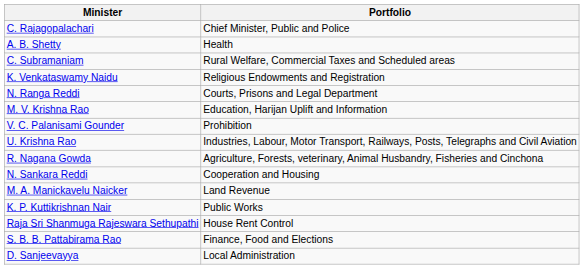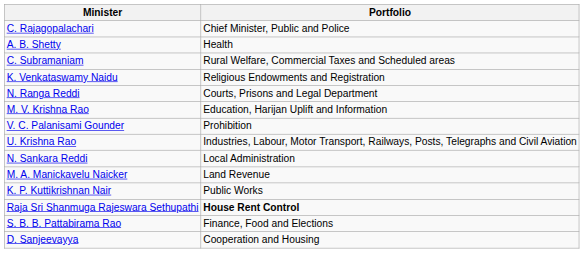 <table class="wikitable">
 <tr>
 <th>Minister</th>
 <th>Portfolio</th>
 </tr>
 <tr>
 <td><a href='#'>C. Rajagopalachari</a></td>
 <td>Chief Minister, Public and Police</td>
 </tr>
 <tr>
 <td><a href='#'>A. B. Shetty</a></td>
 <td>Health</td>
 </tr>
 <tr>
 <td><a href='#'>C. Subramaniam</a></td>
 <td>Rural Welfare, Commercial Taxes and Scheduled areas</td>
 </tr>
 <tr>
 <td><a href='#'>K. Venkataswamy Naidu</a></td>
 <td>Religious Endowments and Registration</td>
 </tr>
 <tr>
 <td><a href='#'>N. Ranga Reddi</a></td>
 <td>Courts, Prisons and Legal Department</td>
 </tr>
 <tr>
 <td><a href='#'>M. V. Krishna Rao</a></td>
 <td>Education, Harijan Uplift and Information</td>
 </tr>
 <tr>
 <td><a href='#'>V. C. Palanisami Gounder</a></td>
 <td>Prohibition</td>
 </tr>
 <tr>
 <td><a href='#'>U. Krishna Rao</a></td>
 <td>Industries, Labour, Motor Transport, Railways, Posts, Telegraphs and Civil Aviation</td>
 </tr>
 <tr>
-<td><a href='#'>R. Nagana Gowda</a></td>
-<td>Agriculture, Forests, veterinary, Animal Husbandry, Fisheries and Cinchona</td>
-</tr>
-<tr>
 <td><a href='#'>N. Sankara Reddi</a></td>
-<td>Cooperation and Housing</td>
+<td>Local Administration</td>
 </tr>
 <tr>
 <td><a href='#'>M. A. Manickavelu Naicker</a></td>
 <td>Land Revenue</td>
 </tr>
 <tr>
 <td><a href='#'>K. P. Kuttikrishnan Nair</a></td>
 <td>Public Works</td>
 </tr>
 <tr>
 <td><a href='#'>Raja Sri Shanmuga Rajeswara Sethupathi</a></td>
-<td>House Rent Control</td>
+<td><strong>House Rent Control</strong></td>
 </tr>
 <tr>
 <td><a href='#'>S. B. B. Pattabirama Rao</a></td>
 <td>Finance, Food and Elections</td>
 </tr>
 <tr>
 <td><a href='#'>D. Sanjeevayya</a></td>
-<td>Local Administration</td>
+<td>Cooperation and Housing</td>
 </tr>
 </table>
